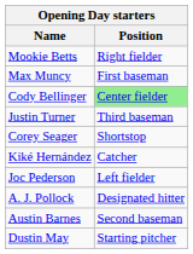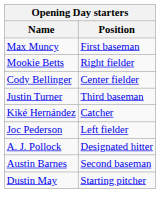 <table class="wikitable" style="text-align:left">
 <tr>
 <th colspan="2">Opening Day starters</th>
 </tr>
 <tr>
 <th>Name</th>
 <th>Position</th>
 </tr>
 <tr>
+<td><a href='#'>Max Muncy</a></td>
+<td><a href='#'>First baseman</a></td>
+</tr>
+<tr>
 <td><a href='#'>Mookie Betts</a></td>
 <td><a href='#'>Right fielder</a></td>
 </tr>
 <tr>
-<td><a href='#'>Max Muncy</a></td>
-<td><a href='#'>First baseman</a></td>
-</tr>
-<tr>
 <td><a href='#'>Cody Bellinger</a></td>
-<td style="background: lightgreen;"><a href='#'>Center fielder</a></td>
+<td><a href='#'>Center fielder</a></td>
 </tr>
 <tr>
 <td><a href='#'>Justin Turner</a></td>
 <td><a href='#'>Third baseman</a></td>
-</tr>
-<tr>
-<td><a href='#'>Corey Seager</a></td>
-<td><a href='#'>Shortstop</a></td>
 </tr>
 <tr>
 <td><a href='#'>Kiké Hernández</a></td>
 <td><a href='#'>Catcher</a></td>
 </tr>
 <tr>
 <td><a href='#'>Joc Pederson</a></td>
 <td><a href='#'>Left fielder</a></td>
 </tr>
 <tr>
 <td><a href='#'>A. J. Pollock</a></td>
 <td><a href='#'>Designated hitter</a></td>
 </tr>
 <tr>
 <td><a href='#'>Austin Barnes</a></td>
 <td><a href='#'>Second baseman</a></td>
 </tr>
 <tr>
 <td><a href='#'>Dustin May</a></td>
 <td><a href='#'>Starting pitcher</a></td>
 </tr>
 </table>
